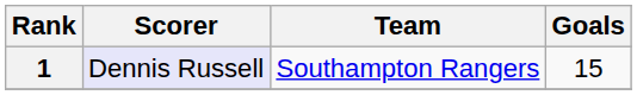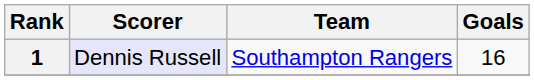 <table class="wikitable" style="text-align:center">
 <tr>
 <th>Rank</th>
 <th>Scorer</th>
 <th>Team</th>
 <th>Goals</th>
 </tr>
 <tr>
 <th rowspan="1">1</th>
 <td align="left" style="background: lavender;"> Dennis Russell</td>
 <td align="left"><a href='#'>Southampton Rangers</a></td>
-<td>15</td>
+<td>16</td>
 </tr>
 <tr>
 </tr>
 </table>
